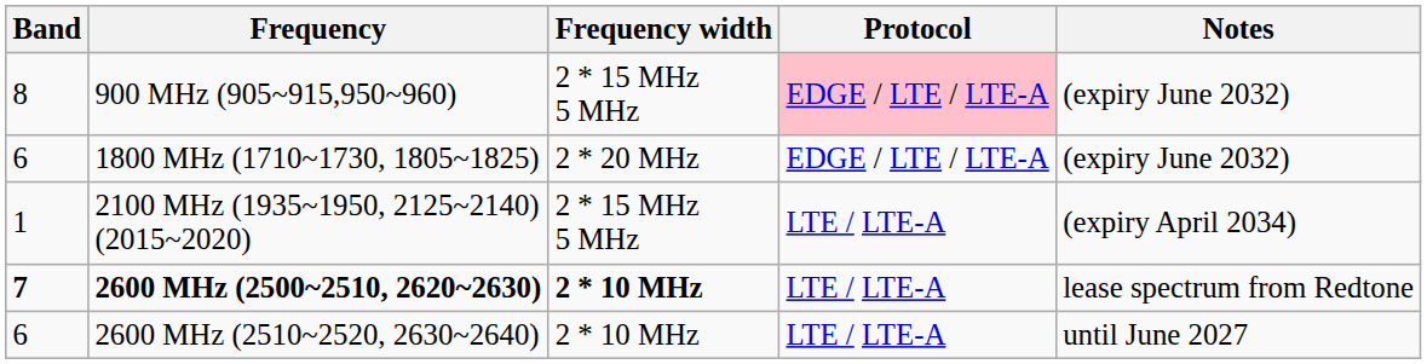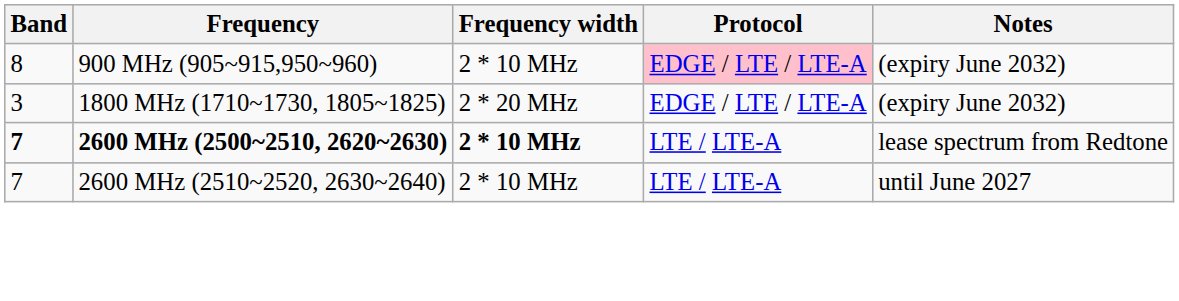 <table class="wikitable sortable">
 <tr>
 <th>Band</th>
 <th>Frequency</th>
 <th>Frequency width</th>
 <th>Protocol</th>
 <th>Notes</th>
 </tr>
 <tr>
 <td>8</td>
 <td>900 MHz (905~915,950~960)</td>
-<td>2 * 15 MHz<br>5 MHz</td>
+<td>2 * 10 MHz</td>
 <td style="background: pink;"><a href='#'>EDGE</a> / <a href='#'>LTE</a> / <a href='#'>LTE-A</a></td>
 <td>(expiry June 2032)</td>
 </tr>
 <tr>
-<td>6</td>
+<td>3</td>
 <td>1800 MHz (1710~1730, 1805~1825)</td>
 <td>2 * 20 MHz</td>
 <td><a href='#'>EDGE</a> / <a href='#'>LTE</a> / <a href='#'>LTE-A</a></td>
 <td>(expiry June 2032)</td>
-</tr>
-<tr>
-<td>1</td>
-<td>2100 MHz (1935~1950, 2125~2140)<br>(2015~2020)</td>
-<td>2 * 15 MHz<br>5 MHz</td>
-<td><a href='#'>LTE /</a> <a href='#'>LTE-A</a></td>
-<td>(expiry April 2034)</td>
 </tr>
 <tr>
 <td><strong>7</strong></td>
 <td><strong>2600 MHz (2500~2510, 2620~2630)</strong></td>
 <td><strong>2 * 10 MHz</strong></td>
 <td><a href='#'>LTE /</a> <a href='#'>LTE-A</a></td>
 <td>lease spectrum from Redtone</td>
 </tr>
 <tr>
-<td>6</td>
+<td>7</td>
 <td>2600 MHz (2510~2520, 2630~2640)</td>
 <td>2 * 10 MHz</td>
 <td><a href='#'>LTE /</a> <a href='#'>LTE-A</a></td>
 <td>until June 2027</td>
 </tr>
 </table>
